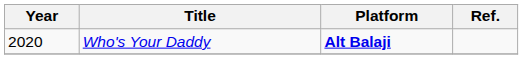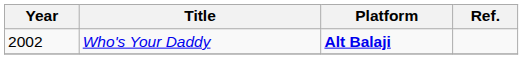 <table class="wikitable plainrowheaders sortable" width=60%>
 <tr>
 <th scope="col">Year</th>
 <th scope="col">Title</th>
 <th scope="col">Platform</th>
 <th scope="col" class="unsortable">Ref.</th>
 </tr>
 <tr>
-<td>2020</td>
+<td>2002</td>
 <td><em><a href='#'>Who's Your Daddy</a></em></td>
 <td><strong><a href='#'>Alt Balaji</a></strong></td>
 <td style="text-align:center;"></td>
 </tr>
 <tr>
 </tr>
 </table>
